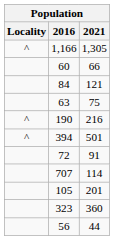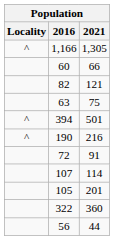 <table class="wikitable" style="text-align:center;">
 <tr>
 <th colspan="3" style="text-align:center;  font-weight:bold">Population</th>
 </tr>
 <tr>
 <th style="text-align:center; background:  font-weight:bold">Locality</th>
 <th style="text-align:center; background:  font-weight:bold"><strong>2016</strong></th>
 <th style="text-align:center; background:  font-weight:bold"><strong>2021</strong></th>
 </tr>
 <tr>
 <td>^</td>
 <td>1,166</td>
 <td>1,305</td>
 </tr>
 <tr>
 <td></td>
 <td>60</td>
 <td>66</td>
 </tr>
 <tr>
 <td></td>
-<td>84</td>
+<td>82</td>
 <td>121</td>
 </tr>
 <tr>
 <td></td>
 <td>63</td>
 <td>75</td>
 </tr>
 <tr>
 <td>^</td>
-<td>190</td>
-<td>216</td>
+<td>394</td>
+<td>501</td>
 </tr>
 <tr>
 <td>^</td>
-<td>394</td>
-<td>501</td>
+<td>190</td>
+<td>216</td>
 </tr>
 <tr>
 <td></td>
 <td>72</td>
 <td>91</td>
 </tr>
 <tr>
 <td></td>
-<td>707</td>
+<td>107</td>
 <td>114</td>
 </tr>
 <tr>
 <td></td>
 <td>105</td>
 <td>201</td>
 </tr>
 <tr>
 <td></td>
-<td>323</td>
+<td>322</td>
 <td>360</td>
 </tr>
 <tr>
 <td></td>
 <td>56</td>
 <td>44</td>
 </tr>
 </table>
